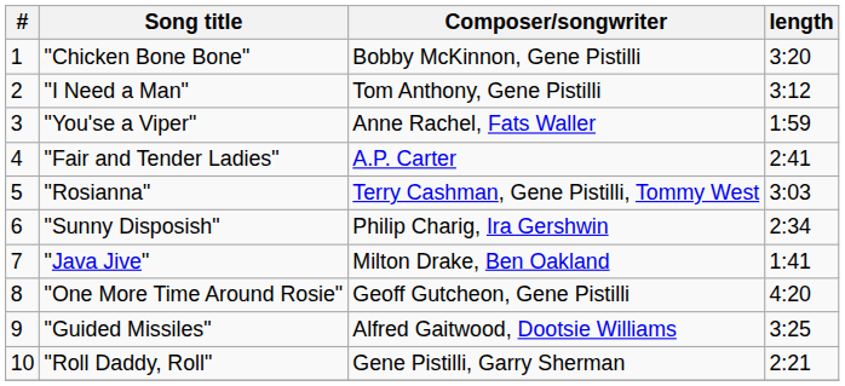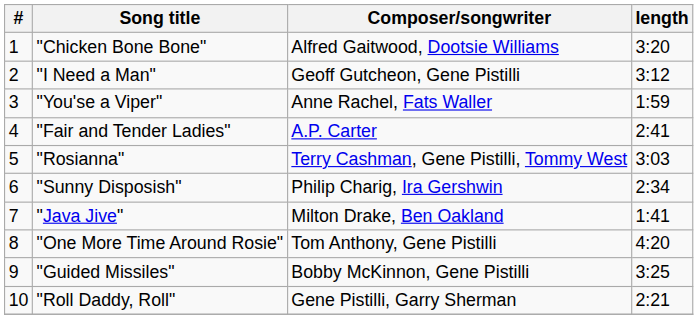 <table class="wikitable" |->
 <tr>
 <th>#</th>
 <th>Song title</th>
 <th>Composer/songwriter</th>
 <th>length</th>
 </tr>
 <tr>
 <td>1</td>
 <td>"Chicken Bone Bone"</td>
-<td>Bobby McKinnon, Gene Pistilli</td>
+<td>Alfred Gaitwood, <a href='#'>Dootsie Williams</a></td>
 <td>3:20</td>
 </tr>
 <tr>
 <td>2</td>
 <td>"I Need a Man"</td>
-<td>Tom Anthony, Gene Pistilli</td>
+<td>Geoff Gutcheon, Gene Pistilli</td>
 <td>3:12</td>
 </tr>
 <tr>
 <td>3</td>
 <td>"You'se a Viper"</td>
 <td>Anne Rachel, <a href='#'>Fats Waller</a></td>
 <td>1:59</td>
 </tr>
 <tr>
 <td>4</td>
 <td>"Fair and Tender Ladies"</td>
 <td><a href='#'>A.P. Carter</a></td>
 <td>2:41</td>
 </tr>
 <tr>
 <td>5</td>
 <td>"Rosianna"</td>
 <td><a href='#'>Terry Cashman</a>, Gene Pistilli, <a href='#'>Tommy West</a></td>
 <td>3:03</td>
 </tr>
 <tr>
 <td>6</td>
 <td>"Sunny Disposish"</td>
 <td>Philip Charig, <a href='#'>Ira Gershwin</a></td>
 <td>2:34</td>
 </tr>
 <tr>
 <td>7</td>
 <td>"<a href='#'>Java Jive</a>"</td>
 <td>Milton Drake, <a href='#'>Ben Oakland</a></td>
 <td>1:41</td>
 </tr>
 <tr>
 <td>8</td>
 <td>"One More Time Around Rosie"</td>
-<td>Geoff Gutcheon, Gene Pistilli</td>
+<td>Tom Anthony, Gene Pistilli</td>
 <td>4:20</td>
 </tr>
 <tr>
 <td>9</td>
 <td>"Guided Missiles"</td>
-<td>Alfred Gaitwood, <a href='#'>Dootsie Williams</a></td>
+<td>Bobby McKinnon, Gene Pistilli</td>
 <td>3:25</td>
 </tr>
 <tr>
 <td>10</td>
 <td>"Roll Daddy, Roll"</td>
 <td>Gene Pistilli, Garry Sherman</td>
 <td>2:21</td>
 </tr>
 <tr>
 </tr>
 </table>
